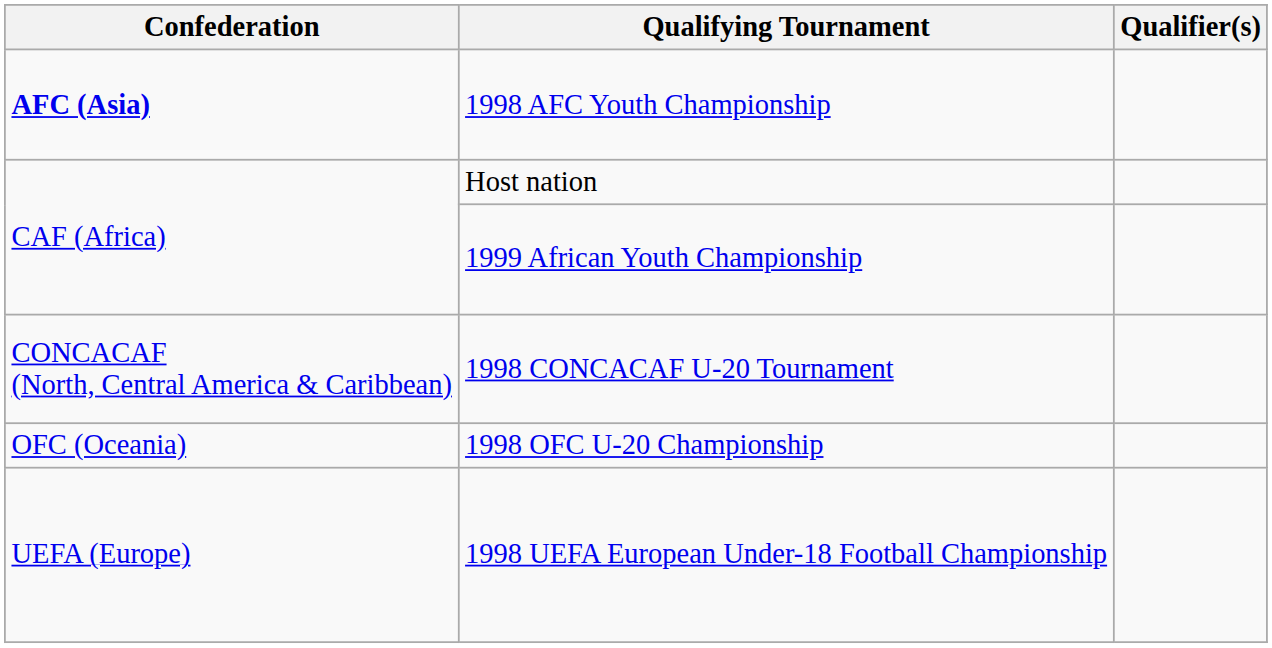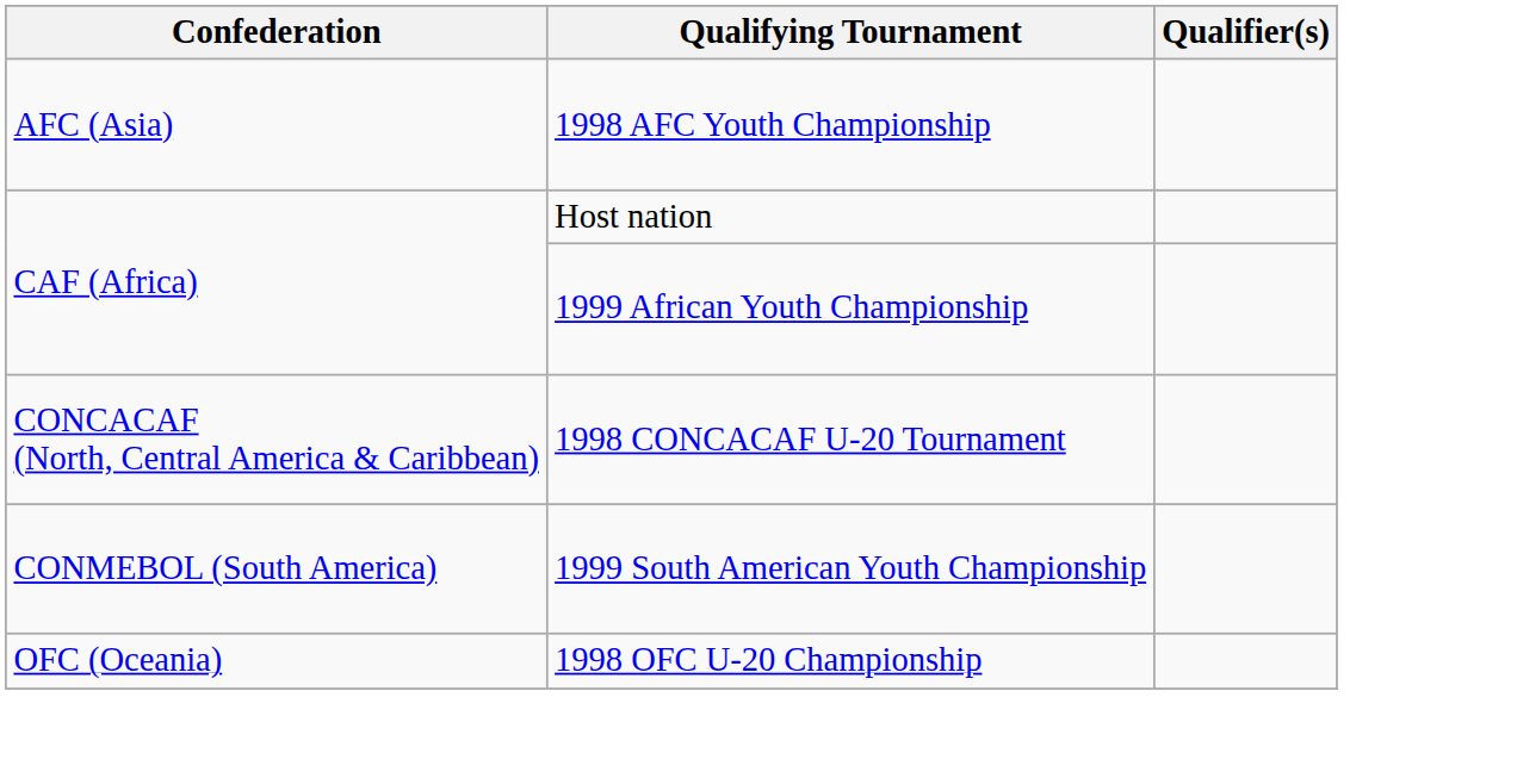 <table class=wikitable>
 <tr>
 <th>Confederation</th>
 <th>Qualifying Tournament</th>
 <th>Qualifier(s)</th>
 </tr>
 <tr>
-<td><strong><a href='#'>AFC (Asia)</a></strong></td>
+<td><a href='#'>AFC (Asia)</a></td>
 <td><a href='#'>1998 AFC Youth Championship</a></td>
 <td> <br>  <br>  <br> </td>
 </tr>
 <tr>
 <td rowspan=2><a href='#'>CAF (Africa)</a></td>
 <td>Host nation</td>
 <td></td>
 </tr>
 <tr>
 <td><a href='#'>1999 African Youth Championship</a></td>
 <td> <br>  <br>  <br> </td>
 </tr>
 <tr>
 <td><a href='#'>CONCACAF <br> (North, Central America & Caribbean)</a></td>
 <td><a href='#'>1998 CONCACAF U-20 Tournament</a></td>
 <td> <br>  <br>  <br> </td>
 </tr>
 <tr>
+<td><a href='#'>CONMEBOL (South America)</a></td>
+<td><a href='#'>1999 South American Youth Championship</a></td>
+<td> <br>  <br>  <br> </td>
+</tr>
+<tr>
 <td><a href='#'>OFC (Oceania)</a></td>
 <td><a href='#'>1998 OFC U-20 Championship</a></td>
 <td></td>
 </tr>
-<tr>
-<td><a href='#'>UEFA (Europe)</a></td>
-<td><a href='#'>1998 UEFA European Under-18 Football Championship</a></td>
-<td>  <br>   <br>  <br>  <br>  <br> </td>
-</tr>
 </table>
